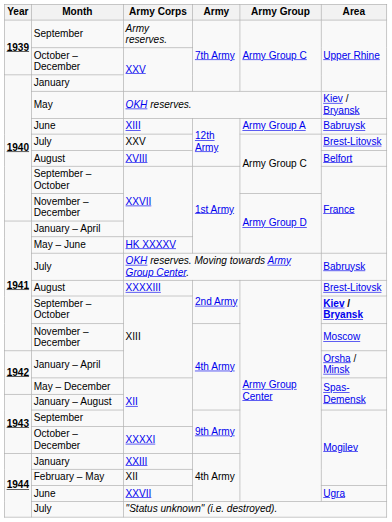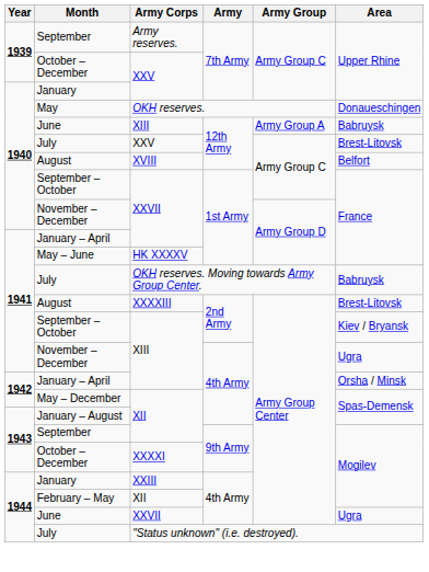 <table class="wikitable">
 <tr>
 <th>Year</th>
 <th>Month</th>
 <th>Army Corps</th>
 <th>Army</th>
 <th>Army Group</th>
 <th>Area</th>
 </tr>
 <tr>
 <td rowspan="2"><strong><u>1939</u></strong></td>
 <td>September</td>
 <td><em>Army reserves.</em></td>
 <td rowspan="3"><a href='#'>7th Army</a></td>
 <td rowspan="3"><a href='#'>Army Group C</a></td>
 <td rowspan="3"><a href='#'>Upper Rhine</a></td>
 </tr>
 <tr>
 <td>October – December</td>
 <td rowspan="2"><a href='#'>XXV</a></td>
 </tr>
 <tr>
 <td rowspan="7"><strong><u>1940</u></strong></td>
 <td>January</td>
 </tr>
 <tr>
 <td>May</td>
 <td colspan="3"><em><a href='#'>OKH</a> reserves.</em></td>
-<td><a href='#'>Kiev</a> / <a href='#'>Bryansk</a></td>
+<td><a href='#'>Donaueschingen</a></td>
 </tr>
 <tr>
 <td>June</td>
 <td><a href='#'>XIII</a></td>
 <td rowspan="3"><a href='#'>12th Army</a></td>
 <td><a href='#'>Army Group A</a></td>
 <td><a href='#'>Babruysk</a></td>
 </tr>
 <tr>
 <td>July</td>
 <td>XXV</td>
 <td rowspan="3">Army Group C</td>
 <td><a href='#'>Brest-Litovsk</a></td>
 </tr>
 <tr>
 <td>August</td>
 <td><a href='#'>XVIII</a></td>
 <td><a href='#'>Belfort</a></td>
 </tr>
 <tr>
 <td>September – October</td>
 <td rowspan="3"><a href='#'>XXVII</a></td>
 <td rowspan="4"><a href='#'>1st Army</a></td>
 <td rowspan="4"><a href='#'>France</a></td>
 </tr>
 <tr>
 <td>November – December</td>
 <td rowspan="3"><a href='#'>Army Group D</a></td>
 </tr>
 <tr>
 <td rowspan="6"><strong><u>1941</u></strong></td>
 <td>January – April</td>
 </tr>
 <tr>
 <td>May – June</td>
 <td><a href='#'>HK XXXXV</a></td>
 </tr>
 <tr>
 <td>July</td>
 <td colspan="3"><em><a href='#'>OKH</a> reserves. Moving towards <a href='#'>Army Group Center</a>.</em></td>
 <td><a href='#'>Babruysk</a></td>
 </tr>
 <tr>
 <td>August</td>
 <td><a href='#'>XXXXIII</a></td>
 <td rowspan="2"><a href='#'>2nd Army</a></td>
 <td rowspan="11"><a href='#'>Army Group Center</a></td>
 <td><a href='#'>Brest-Litovsk</a></td>
 </tr>
 <tr>
 <td>September – October</td>
 <td rowspan="3">XIII</td>
-<td><strong><a href='#'>Kiev</a> / <a href='#'>Bryansk</a></strong></td>
+<td><a href='#'>Kiev</a> / <a href='#'>Bryansk</a></td>
 </tr>
 <tr>
 <td>November – December</td>
 <td rowspan="4"><a href='#'>4th Army</a></td>
-<td><a href='#'>Moscow</a></td>
+<td><a href='#'>Ugra</a></td>
 </tr>
 <tr>
 <td rowspan="2"><strong><u>1942</u></strong></td>
 <td>January – April</td>
 <td><a href='#'>Orsha</a> / <a href='#'>Minsk</a></td>
 </tr>
 <tr>
 <td>May – December</td>
 <td rowspan="3"><a href='#'>XII</a></td>
 <td rowspan="2"><a href='#'>Spas-Demensk</a></td>
 </tr>
 <tr>
 <td rowspan="3"><strong><u>1943</u></strong></td>
 <td>January – August</td>
 </tr>
 <tr>
 <td>September</td>
 <td rowspan="2"><a href='#'>9th Army</a></td>
 <td rowspan="4"><a href='#'>Mogilev</a></td>
 </tr>
 <tr>
 <td>October – December</td>
 <td><a href='#'>XXXXI</a></td>
 </tr>
 <tr>
 <td rowspan="4"><strong><u>1944</u></strong></td>
 <td>January</td>
 <td><a href='#'>XXIII</a></td>
 <td rowspan="3">4th Army</td>
 </tr>
 <tr>
 <td>February – May</td>
 <td>XII</td>
 </tr>
 <tr>
 <td>June</td>
 <td><a href='#'>XXVII</a></td>
 <td><a href='#'>Ugra</a></td>
 </tr>
 <tr>
 <td>July</td>
 <td colspan="4"><em>"Status unknown" (i.e. destroyed).</em></td>
 </tr>
 </table>
